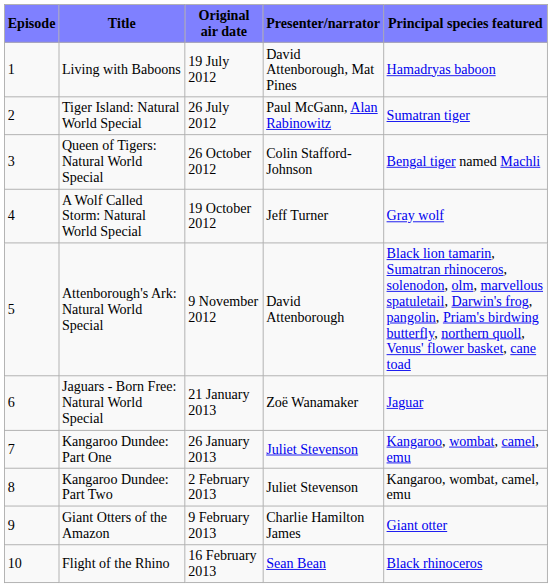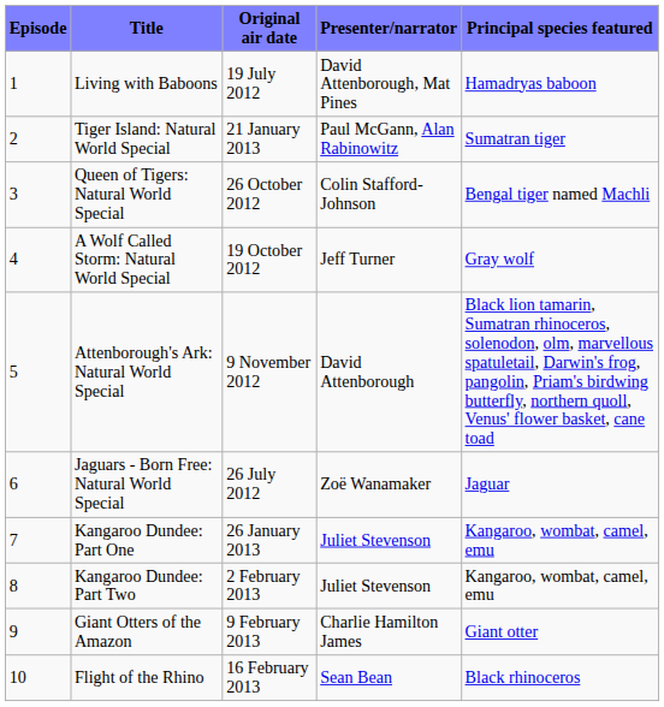 <table class="wikitable plainrowheaders" width=99%>
 <tr style="background:#fdd;">
 <th style="background-color: #7F80FF" width="5%">Episode</th>
 <th style="background-color: #7F80FF" width="25%">Title</th>
 <th style="background-color: #7F80FF" width="15%">Original air date</th>
 <th style="background-color: #7F80FF" width="20%">Presenter/narrator</th>
 <th style="background-color: #7F80FF" width="35%">Principal species featured</th>
 </tr>
 <tr>
 <td>1</td>
 <td>Living with Baboons</td>
 <td>19 July 2012</td>
 <td>David Attenborough, Mat Pines</td>
 <td><a href='#'>Hamadryas baboon</a></td>
 </tr>
 <tr>
 <td>2</td>
 <td>Tiger Island: Natural World Special</td>
-<td>26 July 2012</td>
+<td>21 January 2013</td>
 <td>Paul McGann, <a href='#'>Alan Rabinowitz</a></td>
 <td><a href='#'>Sumatran tiger</a></td>
 </tr>
 <tr>
 <td>3</td>
 <td>Queen of Tigers: Natural World Special</td>
 <td>26 October 2012</td>
 <td>Colin Stafford-Johnson</td>
 <td><a href='#'>Bengal tiger</a> named <a href='#'>Machli</a></td>
 </tr>
 <tr>
 <td>4</td>
 <td>A Wolf Called Storm: Natural World Special</td>
 <td>19 October 2012</td>
 <td>Jeff Turner</td>
 <td><a href='#'>Gray wolf</a></td>
 </tr>
 <tr>
 <td>5</td>
 <td>Attenborough's Ark: Natural World Special</td>
 <td>9 November 2012</td>
 <td>David Attenborough</td>
 <td><a href='#'>Black lion tamarin</a>, <a href='#'>Sumatran rhinoceros</a>, <a href='#'>solenodon</a>, <a href='#'>olm</a>, <a href='#'>marvellous spatuletail</a>, <a href='#'>Darwin's frog</a>, <a href='#'>pangolin</a>, <a href='#'>Priam's birdwing butterfly</a>, <a href='#'>northern quoll</a>, <a href='#'>Venus' flower basket</a>, <a href='#'>cane toad</a></td>
 </tr>
 <tr>
 <td>6</td>
 <td>Jaguars - Born Free: Natural World Special</td>
-<td>21 January 2013</td>
+<td>26 July 2012</td>
 <td>Zoë Wanamaker</td>
 <td><a href='#'>Jaguar</a></td>
 </tr>
 <tr>
 <td>7</td>
 <td>Kangaroo Dundee: Part One</td>
 <td>26 January 2013</td>
 <td><a href='#'>Juliet Stevenson</a></td>
 <td><a href='#'>Kangaroo</a>, <a href='#'>wombat</a>, <a href='#'>camel</a>, <a href='#'>emu</a></td>
 </tr>
 <tr>
 <td>8</td>
 <td>Kangaroo Dundee: Part Two</td>
 <td>2 February 2013</td>
 <td>Juliet Stevenson</td>
 <td>Kangaroo, wombat, camel, emu</td>
 </tr>
 <tr>
 <td>9</td>
 <td>Giant Otters of the Amazon</td>
 <td>9 February 2013</td>
 <td>Charlie Hamilton James</td>
 <td><a href='#'>Giant otter</a></td>
 </tr>
 <tr>
 <td>10</td>
 <td>Flight of the Rhino</td>
 <td>16 February 2013</td>
 <td><a href='#'>Sean Bean</a></td>
 <td><a href='#'>Black rhinoceros</a></td>
 </tr>
 </table>
